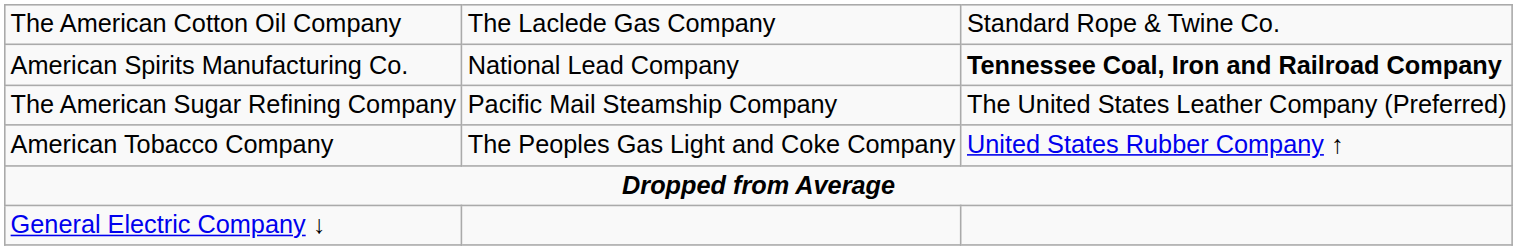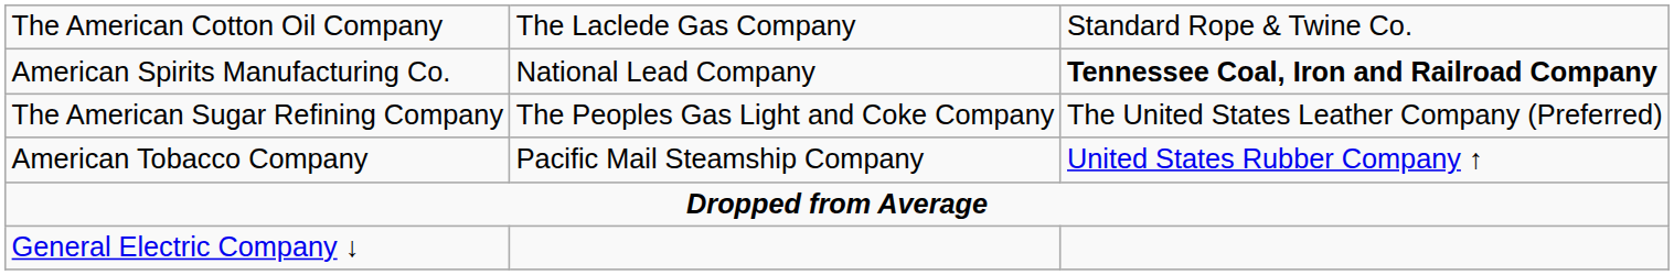 <table class="wikitable" border="1">
 <tr>
 <td>The American Cotton Oil Company</td>
 <td>The Laclede Gas Company</td>
 <td>Standard Rope & Twine Co.</td>
 </tr>
 <tr>
 <td>American Spirits Manufacturing Co.</td>
 <td>National Lead Company</td>
 <td><strong>Tennessee Coal, Iron and Railroad Company</strong></td>
 </tr>
 <tr>
 <td>The American Sugar Refining Company</td>
-<td>Pacific Mail Steamship Company</td>
+<td>The Peoples Gas Light and Coke Company</td>
 <td>The United States Leather Company (Preferred)</td>
 </tr>
 <tr>
 <td>American Tobacco Company</td>
-<td>The Peoples Gas Light and Coke Company</td>
+<td>Pacific Mail Steamship Company</td>
 <td><a href='#'>United States Rubber Company</a> ↑</td>
 </tr>
 <tr>
 <td colspan="3" align="center"><strong><em>Dropped from Average</em></strong></td>
 </tr>
 <tr>
 <td><a href='#'>General Electric Company</a> ↓</td>
 <td></td>
 <td></td>
 </tr>
 </table>
